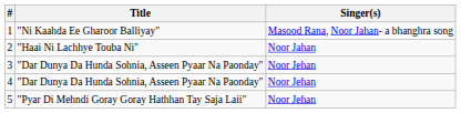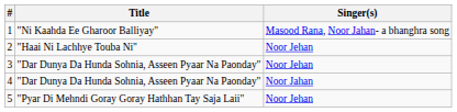 <table class="wikitable" style="font-size:95%;">
 <tr>
 <th>#</th>
 <th>Title</th>
 <th>Singer(s)</th>
 </tr>
 <tr>
 <td>1</td>
 <td>"Ni Kaahda Ee Gharoor Balliyay"</td>
 <td><a href='#'>Masood Rana</a>, <a href='#'>Noor Jahan</a>- a bhanghra song</td>
 </tr>
 <tr>
 <td>2</td>
 <td>"Haai Ni Lachhye Touba Ni"</td>
-<td><a href='#'>Noor Jahan</a></td>
+<td><a href='#'>Noor Jehan</a></td>
 </tr>
 <tr>
 <td>3</td>
 <td>"Dar Dunya Da Hunda Sohnia, Asseen Pyaar Na Paonday"</td>
 <td><a href='#'>Noor Jehan</a></td>
 </tr>
 <tr>
 <td>4</td>
 <td>"Dar Dunya Da Hunda Sohnia, Asseen Pyaar Na Paonday"</td>
-<td><a href='#'>Noor Jehan</a></td>
+<td><a href='#'>Noor Jahan</a></td>
 </tr>
 <tr>
 <td>5</td>
 <td>"Pyar Di Mehndi Goray Goray Hathhan Tay Saja Laii"</td>
 <td><a href='#'>Noor Jehan</a></td>
 </tr>
 </table>
